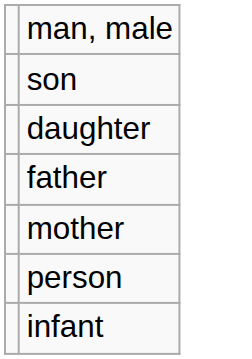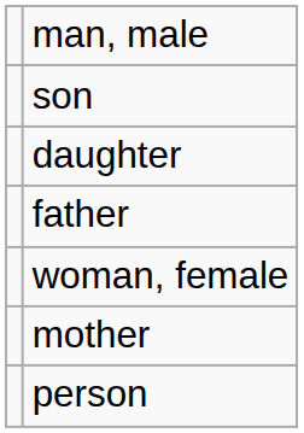 <table class="wikitable">
 <tr>
 <td></td>
 <td>man, male</td>
 </tr>
 <tr>
 <td></td>
 <td>son</td>
 </tr>
 <tr>
 <td></td>
 <td>daughter</td>
 </tr>
 <tr>
 <td></td>
 <td>father</td>
 </tr>
 <tr>
 <td></td>
+<td>woman, female</td>
+</tr>
+<tr>
+<td></td>
 <td>mother</td>
 </tr>
 <tr>
 <td></td>
 <td>person</td>
 </tr>
-<tr>
-<td></td>
-<td>infant</td>
-</tr>
 </table>
